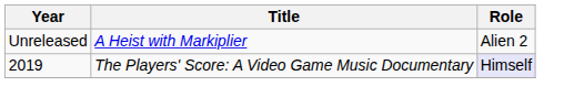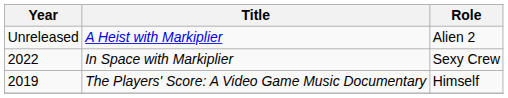 <table class="wikitable">
 <tr>
 <th>Year</th>
 <th>Title</th>
 <th>Role</th>
 </tr>
 <tr>
 <td>Unreleased</td>
 <td><em><a href='#'>A Heist with Markiplier</a></em></td>
 <td>Alien 2</td>
 </tr>
 <tr>
+<td>2022</td>
+<td><em>In Space with Markiplier</em></td>
+<td>Sexy Crew</td>
+</tr>
+<tr>
 <td>2019</td>
 <td><em>The Players' Score: A Video Game Music Documentary</em></td>
-<td style="background: lavender;">Himself</td>
+<td>Himself</td>
 </tr>
 <tr>
 </tr>
 </table>
